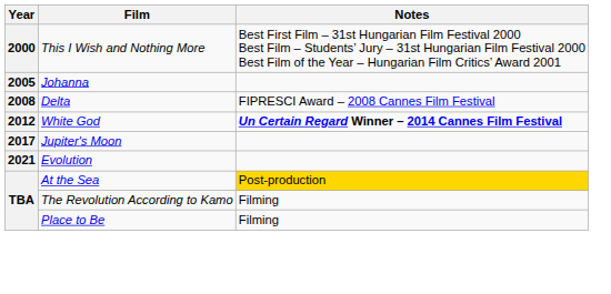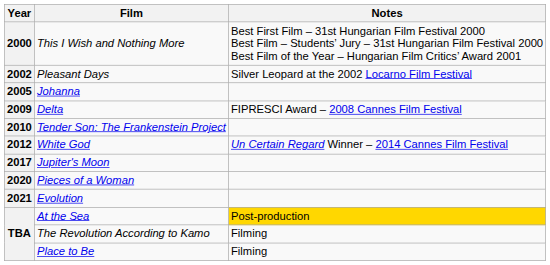 <table class="wikitable">
 <tr>
 <th>Year</th>
 <th>Film</th>
 <th>Notes</th>
 </tr>
 <tr>
 <th>2000</th>
 <td><em>This I Wish and Nothing More</em></td>
 <td>Best First Film – 31st Hungarian Film Festival 2000<br>Best Film – Students’ Jury – 31st Hungarian Film Festival 2000<br>Best Film of the Year – Hungarian Film Critics’ Award 2001</td>
 </tr>
 <tr>
+<th>2002</th>
+<td><em>Pleasant Days</em></td>
+<td>Silver Leopard at the 2002 <a href='#'>Locarno Film Festival</a></td>
+</tr>
+<tr>
 <th>2005</th>
 <td><em><a href='#'>Johanna</a></em></td>
 <td></td>
 </tr>
 <tr>
-<th>2008</th>
+<th>2009</th>
 <td><em><a href='#'>Delta</a></em></td>
 <td>FIPRESCI Award – <a href='#'>2008 Cannes Film Festival</a></td>
 </tr>
 <tr>
+<th>2010</th>
+<td><em><a href='#'>Tender Son: The Frankenstein Project</a></em></td>
+<td></td>
+</tr>
+<tr>
 <th>2012</th>
 <td><em><a href='#'>White God</a></em></td>
-<td><strong><em><a href='#'>Un Certain Regard</a></em> Winner – <a href='#'>2014 Cannes Film Festival</a></strong></td>
+<td><em><a href='#'>Un Certain Regard</a></em> Winner – <a href='#'>2014 Cannes Film Festival</a></td>
 </tr>
 <tr>
 <th>2017</th>
 <td><em><a href='#'>Jupiter's Moon</a></em></td>
+<td></td>
+</tr>
+<tr>
+<th>2020</th>
+<td><em><a href='#'>Pieces of a Woman</a></em></td>
 <td></td>
 </tr>
 <tr>
 <th>2021</th>
 <td><em><a href='#'>Evolution</a></em></td>
 <td></td>
 </tr>
 <tr>
 <th rowspan="3">TBA</th>
 <td><em><a href='#'>At the Sea</a></em></td>
 <td style="background: gold;">Post-production</td>
 </tr>
 <tr>
 <td><em>The Revolution According to Kamo</em></td>
 <td>Filming</td>
 </tr>
 <tr>
 <td><em><a href='#'>Place to Be</a></em></td>
 <td>Filming</td>
 </tr>
 </table>
